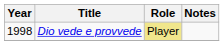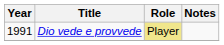 <table class = "wikitable sortable">
 <tr>
 <th>Year</th>
 <th>Title</th>
 <th>Role</th>
 <th class = "unsortable">Notes</th>
 </tr>
 <tr>
-<td>1998</td>
+<td>1991</td>
 <td><em><a href='#'>Dio vede e provvede</a></em></td>
 <td style="background: khaki;">Player</td>
 <td></td>
 </tr>
 <tr>
 </tr>
 </table>
